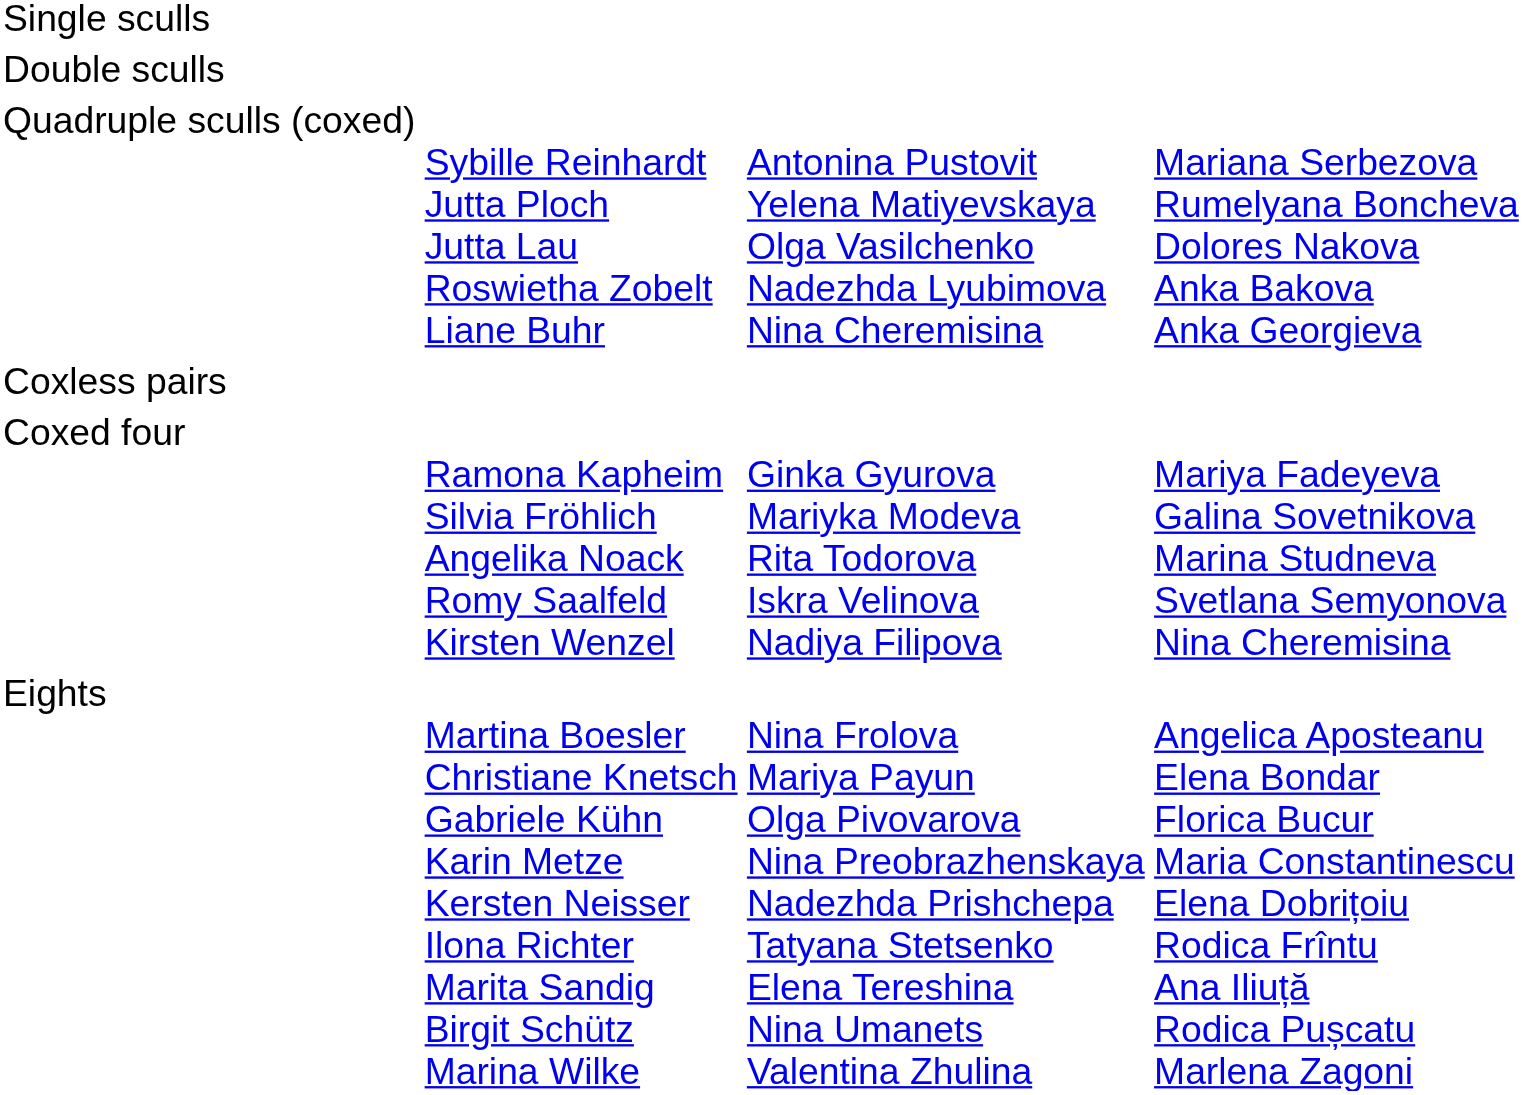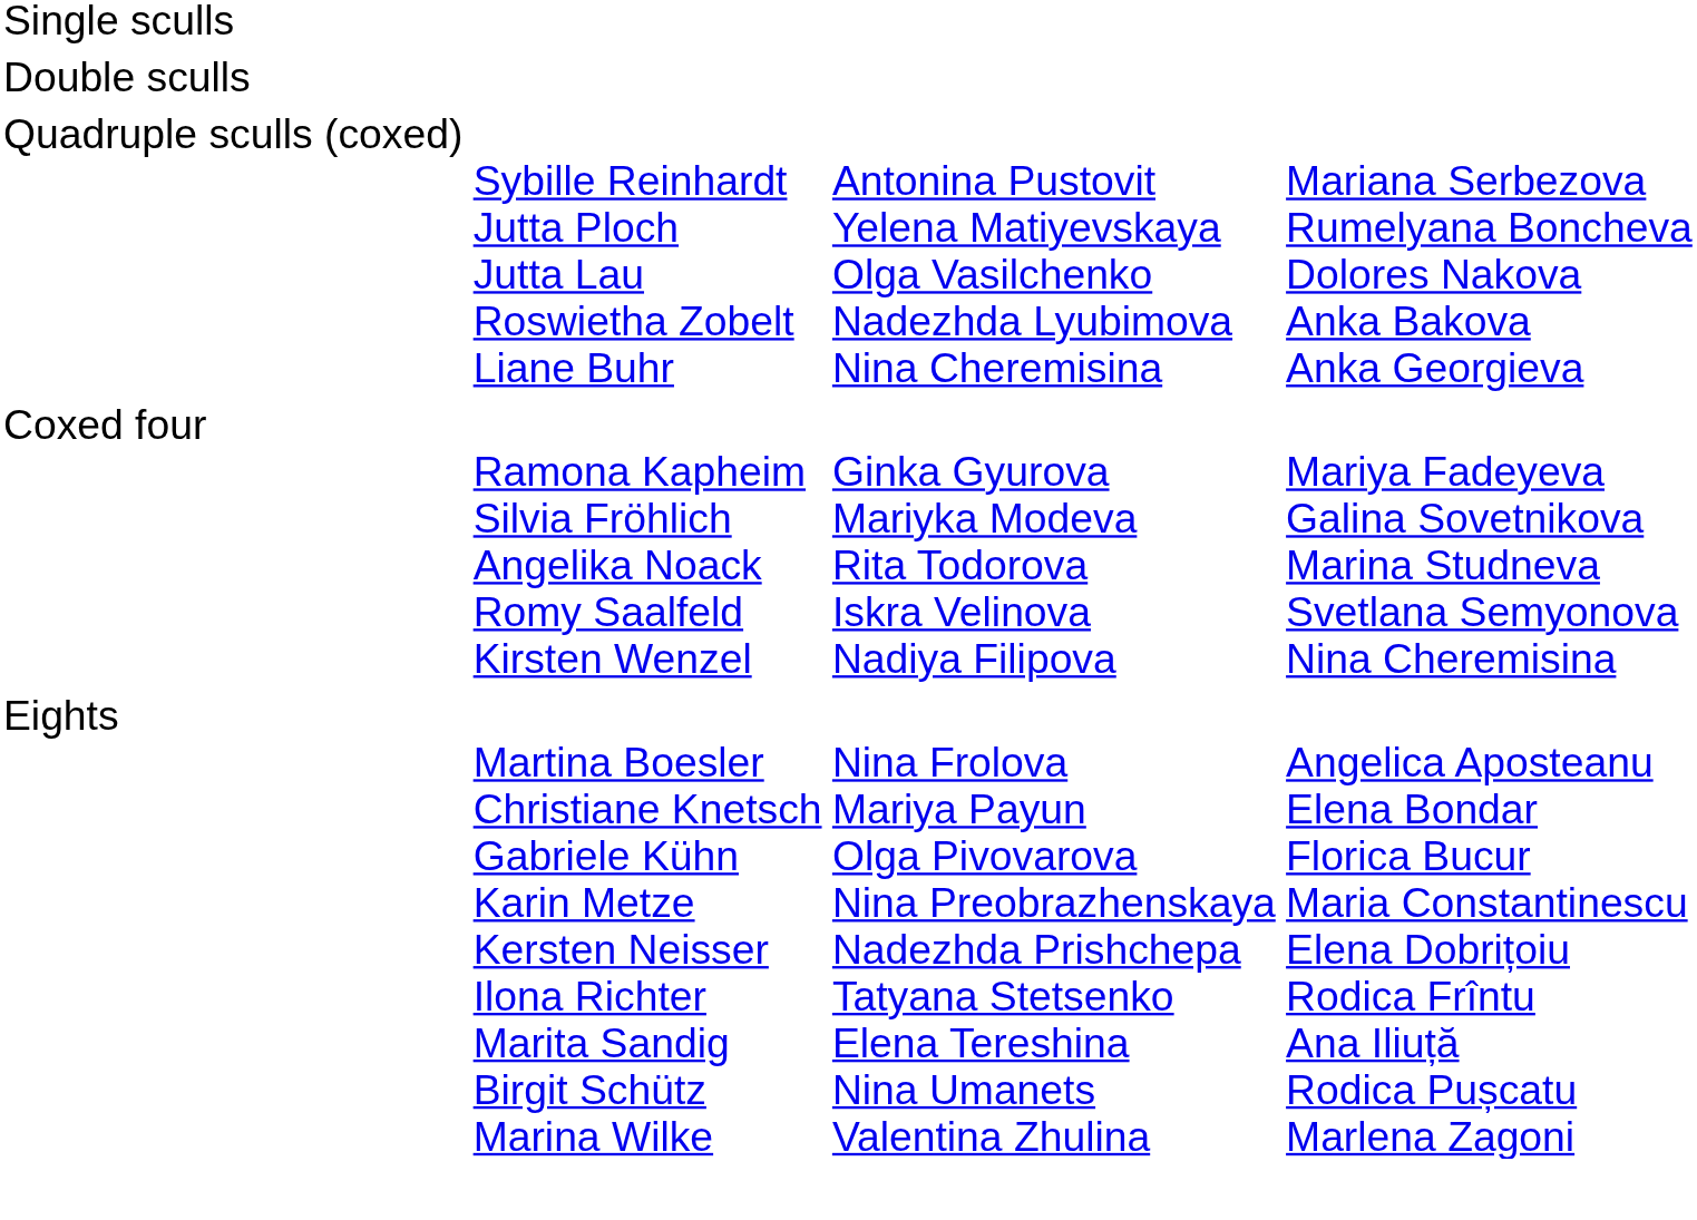 <table>
 <tr>
 <td>Single sculls<br></td>
 <td></td>
 <td></td>
 <td></td>
 </tr>
 <tr valign="top">
 <td>Double sculls<br></td>
 <td></td>
 <td></td>
 <td></td>
 </tr>
 <tr valign="top">
 <td>Quadruple sculls (coxed)<br></td>
 <td><br><a href='#'>Sybille Reinhardt</a><br><a href='#'>Jutta Ploch</a><br><a href='#'>Jutta Lau</a><br><a href='#'>Roswietha Zobelt</a><br><a href='#'>Liane Buhr</a></td>
 <td><br><a href='#'>Antonina Pustovit</a><br><a href='#'>Yelena Matiyevskaya</a><br><a href='#'>Olga Vasilchenko</a><br><a href='#'>Nadezhda Lyubimova</a><br><a href='#'>Nina Cheremisina</a></td>
 <td><br><a href='#'>Mariana Serbezova</a><br><a href='#'>Rumelyana Boncheva</a><br><a href='#'>Dolores Nakova</a><br><a href='#'>Anka Bakova</a><br><a href='#'>Anka Georgieva</a></td>
 </tr>
 <tr valign="top">
-<td>Coxless pairs<br></td>
-<td></td>
-<td></td>
-<td></td>
-</tr>
-<tr valign="top">
 <td>Coxed four<br></td>
 <td><br><a href='#'>Ramona Kapheim</a><br><a href='#'>Silvia Fröhlich</a><br><a href='#'>Angelika Noack</a><br><a href='#'>Romy Saalfeld</a><br><a href='#'>Kirsten Wenzel</a></td>
 <td><br><a href='#'>Ginka Gyurova</a><br><a href='#'>Mariyka Modeva</a><br><a href='#'>Rita Todorova</a><br><a href='#'>Iskra Velinova</a><br><a href='#'>Nadiya Filipova</a></td>
 <td><br><a href='#'>Mariya Fadeyeva</a><br><a href='#'>Galina Sovetnikova</a><br><a href='#'>Marina Studneva</a><br><a href='#'>Svetlana Semyonova</a><br><a href='#'>Nina Cheremisina</a></td>
 </tr>
 <tr valign="top">
 <td>Eights<br></td>
 <td><br><a href='#'>Martina Boesler</a><br><a href='#'>Christiane Knetsch</a><br><a href='#'>Gabriele Kühn</a><br><a href='#'>Karin Metze</a><br><a href='#'>Kersten Neisser</a><br><a href='#'>Ilona Richter</a><br><a href='#'>Marita Sandig</a><br><a href='#'>Birgit Schütz</a><br><a href='#'>Marina Wilke</a></td>
 <td><br><a href='#'>Nina Frolova</a><br><a href='#'>Mariya Payun</a><br><a href='#'>Olga Pivovarova</a><br><a href='#'>Nina Preobrazhenskaya</a><br><a href='#'>Nadezhda Prishchepa</a><br><a href='#'>Tatyana Stetsenko</a><br><a href='#'>Elena Tereshina</a><br><a href='#'>Nina Umanets</a><br><a href='#'>Valentina Zhulina</a></td>
 <td><br><a href='#'>Angelica Aposteanu</a><br><a href='#'>Elena Bondar</a><br><a href='#'>Florica Bucur</a><br><a href='#'>Maria Constantinescu</a><br><a href='#'>Elena Dobrițoiu</a><br><a href='#'>Rodica Frîntu</a><br><a href='#'>Ana Iliuță</a><br><a href='#'>Rodica Pușcatu</a><br><a href='#'>Marlena Zagoni</a></td>
 </tr>
 </table>
